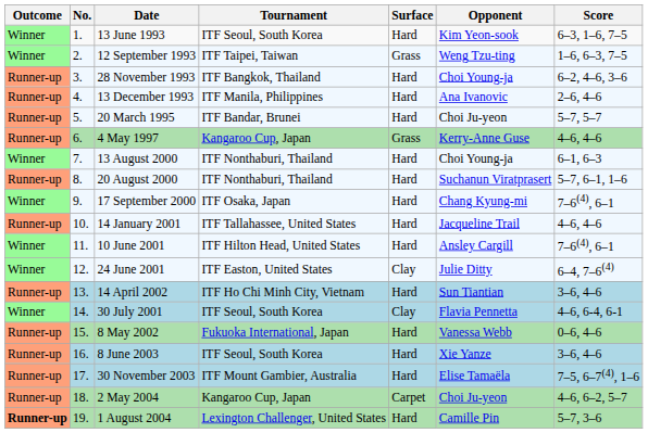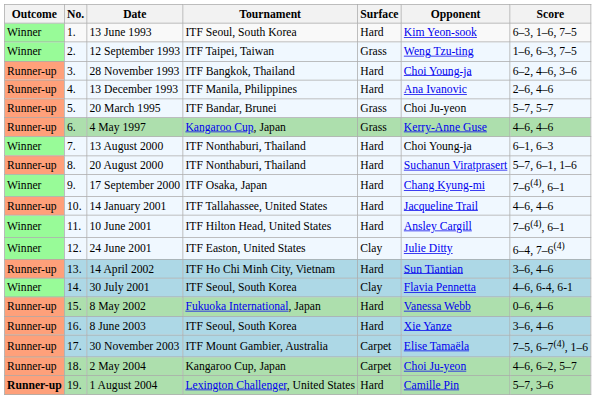 <table class="sortable wikitable" style=font-size:97%>
 <tr>
 <th>Outcome</th>
 <th>No.</th>
 <th>Date</th>
 <th>Tournament</th>
 <th>Surface</th>
 <th>Opponent</th>
 <th class="unsortable">Score</th>
 </tr>
 <tr>
 <td bgcolor=98fb98>Winner</td>
 <td>1.</td>
 <td>13 June 1993</td>
 <td>ITF Seoul, South Korea</td>
 <td>Hard</td>
 <td> <a href='#'>Kim Yeon-sook</a></td>
 <td>6–3, 1–6, 7–5</td>
 </tr>
 <tr style="background:#f0f8ff;">
 <td bgcolor=98fb98>Winner</td>
 <td>2.</td>
 <td>12 September 1993</td>
 <td>ITF Taipei, Taiwan</td>
 <td>Grass</td>
 <td> <a href='#'>Weng Tzu-ting</a></td>
 <td>1–6, 6–3, 7–5</td>
 </tr>
 <tr bgcolor="#f0f8ff">
 <td style="background:#ffa07a;">Runner-up</td>
 <td>3.</td>
 <td>28 November 1993</td>
 <td>ITF Bangkok, Thailand</td>
 <td>Hard</td>
 <td> <a href='#'>Choi Young-ja</a></td>
 <td>6–2, 4–6, 3–6</td>
 </tr>
 <tr style="background:#f0f8ff;">
 <td style="background:#ffa07a;">Runner-up</td>
 <td>4.</td>
 <td>13 December 1993</td>
 <td>ITF Manila, Philippines</td>
 <td>Hard</td>
 <td> <a href='#'>Ana Ivanovic</a></td>
 <td>2–6, 4–6</td>
 </tr>
 <tr style="background:#f0f8ff;">
 <td style="background:#ffa07a;">Runner-up</td>
 <td>5.</td>
 <td>20 March 1995</td>
 <td>ITF Bandar, Brunei</td>
-<td>Hard</td>
+<td>Grass</td>
 <td> Choi Ju-yeon</td>
 <td>5–7, 5–7</td>
 </tr>
 <tr bgcolor="#ADDFAD">
 <td style="background:#ffa07a;">Runner-up</td>
 <td>6.</td>
 <td>4 May 1997</td>
 <td><a href='#'>Kangaroo Cup</a>, Japan</td>
 <td>Grass</td>
 <td> <a href='#'>Kerry-Anne Guse</a></td>
 <td>4–6, 4–6</td>
 </tr>
 <tr bgcolor="#f0f8ff">
 <td bgcolor="98FB98">Winner</td>
 <td>7.</td>
 <td>13 August 2000</td>
 <td>ITF Nonthaburi, Thailand</td>
 <td>Hard</td>
 <td> Choi Young-ja</td>
 <td>6–1, 6–3</td>
 </tr>
 <tr bgcolor="#f0f8ff">
 <td style="background:#ffa07a;">Runner-up</td>
 <td>8.</td>
 <td>20 August 2000</td>
 <td>ITF Nonthaburi, Thailand</td>
 <td>Hard</td>
 <td> <a href='#'>Suchanun Viratprasert</a></td>
 <td>5–7, 6–1, 1–6</td>
 </tr>
 <tr bgcolor="#f0f8ff">
 <td bgcolor="98FB98">Winner</td>
 <td>9.</td>
 <td>17 September 2000</td>
 <td>ITF Osaka, Japan</td>
 <td>Hard</td>
 <td> <a href='#'>Chang Kyung-mi</a></td>
 <td>7–6<sup>(4)</sup>, 6–1</td>
 </tr>
 <tr bgcolor="#f0f8ff">
 <td style="background:#ffa07a;">Runner-up</td>
 <td>10.</td>
 <td>14 January 2001</td>
 <td>ITF Tallahassee, United States</td>
 <td>Hard</td>
 <td> <a href='#'>Jacqueline Trail</a></td>
 <td>4–6, 4–6</td>
 </tr>
 <tr bgcolor="#f0f8ff">
 <td bgcolor="98FB98">Winner</td>
 <td>11.</td>
 <td>10 June 2001</td>
 <td>ITF Hilton Head, United States</td>
 <td>Hard</td>
 <td> <a href='#'>Ansley Cargill</a></td>
 <td>7–6<sup>(4)</sup>, 6–1</td>
 </tr>
 <tr bgcolor="#f0f8ff">
 <td bgcolor="98FB98">Winner</td>
 <td>12.</td>
 <td>24 June 2001</td>
 <td>ITF Easton, United States</td>
 <td>Clay</td>
 <td> <a href='#'>Julie Ditty</a></td>
 <td>6–4, 7–6<sup>(4)</sup></td>
 </tr>
 <tr bgcolor="lightblue">
 <td bgcolor=FEA07A>Runner-up</td>
 <td>13.</td>
 <td>14 April 2002</td>
 <td>ITF Ho Chi Minh City, Vietnam</td>
 <td>Hard</td>
 <td> <a href='#'>Sun Tiantian</a></td>
 <td>3–6, 4–6</td>
 </tr>
 <tr bgcolor="lightblue">
 <td bgcolor="98FB98">Winner</td>
 <td>14.</td>
 <td>30 July 2001</td>
 <td>ITF Seoul, South Korea</td>
 <td>Clay</td>
 <td> <a href='#'>Flavia Pennetta</a></td>
 <td>4–6, 6-4, 6-1</td>
 </tr>
 <tr bgcolor="#ADDFAD">
 <td bgcolor=FEA07A>Runner-up</td>
 <td>15.</td>
 <td>8 May 2002</td>
 <td><a href='#'>Fukuoka International</a>, Japan</td>
 <td>Hard</td>
 <td> <a href='#'>Vanessa Webb</a></td>
 <td>0–6, 4–6</td>
 </tr>
 <tr style="background:lightblue;">
 <td bgcolor=FEA07A>Runner-up</td>
 <td>16.</td>
 <td>8 June 2003</td>
 <td>ITF Seoul, South Korea</td>
 <td>Hard</td>
 <td> <a href='#'>Xie Yanze</a></td>
 <td>3–6, 4–6</td>
 </tr>
 <tr bgcolor=lightblue>
 <td bgcolor=FEA07A>Runner-up</td>
 <td>17.</td>
 <td>30 November 2003</td>
 <td>ITF Mount Gambier, Australia</td>
-<td>Hard</td>
+<td>Carpet</td>
 <td> <a href='#'>Elise Tamaëla</a></td>
 <td>7–5, 6–7<sup>(4)</sup>, 1–6</td>
 </tr>
 <tr bgcolor=#ADDFAD>
 <td bgcolor=FEA07A>Runner-up</td>
 <td>18.</td>
 <td>2 May 2004</td>
 <td>Kangaroo Cup, Japan</td>
 <td>Carpet</td>
 <td> <a href='#'>Choi Ju-yeon</a></td>
 <td>4–6, 6–2, 5–7</td>
 </tr>
 <tr bgcolor=#ADDFAD>
 <td bgcolor=FEA07A><strong>Runner-up</strong></td>
 <td>19.</td>
 <td>1 August 2004</td>
 <td><a href='#'>Lexington Challenger</a>, United States</td>
 <td>Hard</td>
 <td> <a href='#'>Camille Pin</a></td>
 <td>5–7, 3–6</td>
 </tr>
 </table>
